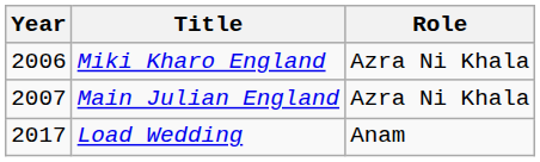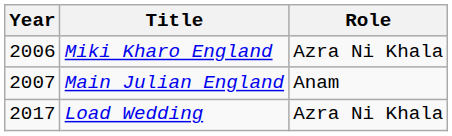 <table class="wikitable sortable plainrowheaders">
 <tr style="text-align:center;">
 <th scope="col">Year</th>
 <th scope="col">Title</th>
 <th scope="col">Role</th>
 </tr>
 <tr>
 <td>2006</td>
 <td><em><a href='#'>Miki Kharo England</a></em></td>
 <td>Azra Ni Khala</td>
 </tr>
 <tr>
 <td>2007</td>
 <td><em><a href='#'>Main Julian England</a></em></td>
-<td>Azra Ni Khala</td>
+<td>Anam</td>
 </tr>
 <tr>
 <td>2017</td>
 <td><em><a href='#'>Load Wedding</a></em></td>
-<td>Anam</td>
+<td>Azra Ni Khala</td>
 </tr>
 </table>
